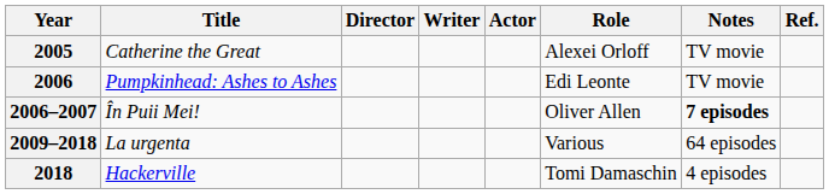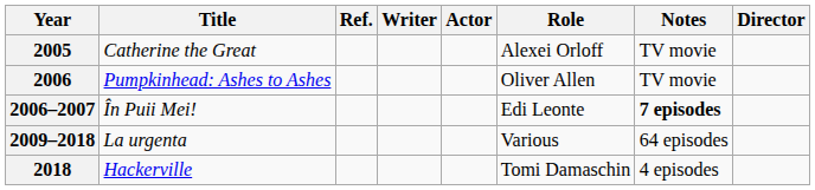 <table class="wikitable sortable plainrowheaders">
 <tr>
 <th scope="col">Year</th>
 <th scope="col">Title</th>
-<th scope="col">Director</th>
+<th scope="col">Ref.</th>
 <th scope="col">Writer</th>
 <th scope="col">Actor</th>
 <th scope="col">Role</th>
 <th scope="col">Notes</th>
-<th scope="col">Ref.</th>
+<th scope="col">Director</th>
 </tr>
 <tr>
 <th scope="row">2005</th>
 <td><em>Catherine the Great</em></td>
 <td></td>
 <td></td>
 <td></td>
 <td>Alexei Orloff</td>
 <td>TV movie</td>
 <td></td>
 </tr>
 <tr>
 <th scope="row">2006</th>
 <td><em><a href='#'>Pumpkinhead: Ashes to Ashes</a></em></td>
+<td align="center"></td>
 <td></td>
 <td></td>
+<td>Oliver Allen</td>
+<td>TV movie</td>
 <td></td>
-<td>Edi Leonte</td>
-<td>TV movie</td>
-<td align="center"></td>
 </tr>
 <tr>
 <th scope="row">2006–2007</th>
 <td><em>În Puii Mei!</em></td>
+<td align="center"></td>
 <td></td>
 <td></td>
+<td>Edi Leonte</td>
+<td><strong>7 episodes</strong></td>
 <td></td>
-<td>Oliver Allen</td>
-<td><strong>7 episodes</strong></td>
-<td align="center"></td>
 </tr>
 <tr>
 <th scope="row">2009–2018</th>
 <td><em>La urgenta</em></td>
-<td></td>
+<td align="center"></td>
 <td></td>
 <td></td>
 <td>Various</td>
 <td>64 episodes</td>
-<td align="center"></td>
+<td></td>
 </tr>
 <tr>
 <th scope="row">2018</th>
 <td><em><a href='#'>Hackerville</a></em></td>
-<td></td>
+<td align="center"></td>
 <td></td>
 <td></td>
 <td>Tomi Damaschin</td>
 <td>4 episodes</td>
-<td align="center"></td>
+<td></td>
 </tr>
 </table>
